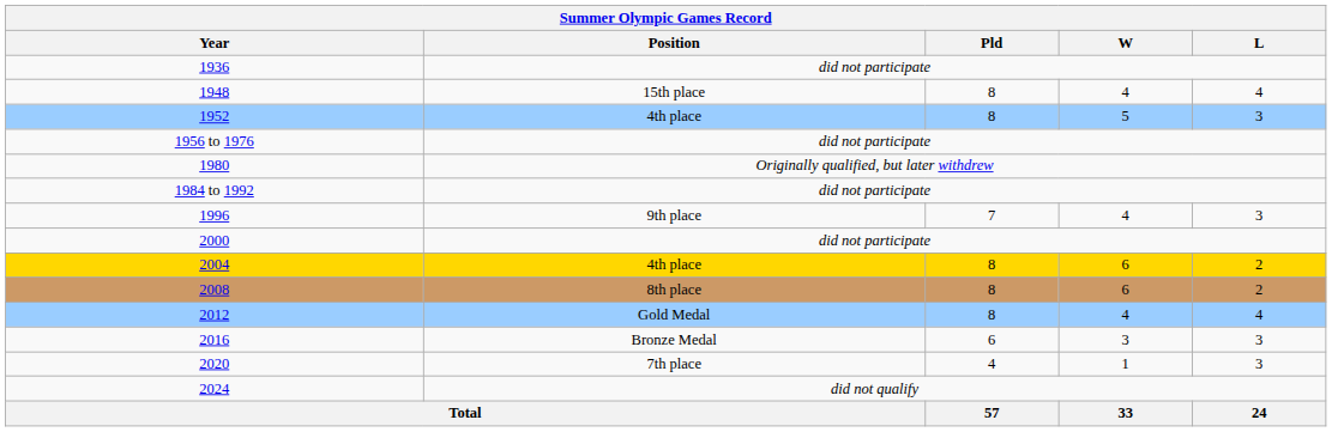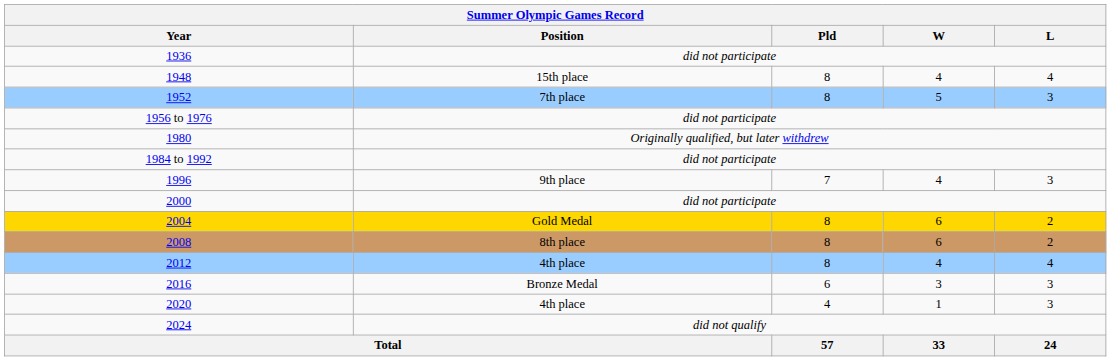 <table class="wikitable" width=80% style="text-align: center;font-size:90%;">
 <tr>
 <th colspan=5><a href='#'>Summer Olympic Games Record</a></th>
 </tr>
 <tr>
 <th width=25%>Year</th>
 <th width=30%>Position</th>
 <th width=8%>Pld</th>
 <th width=8%>W</th>
 <th width=8%>L</th>
 </tr>
 <tr>
 <td> <a href='#'>1936</a></td>
 <td colspan=4><em>did not participate</em></td>
 </tr>
 <tr>
 <td> <a href='#'>1948</a></td>
 <td>15th place</td>
 <td>8</td>
 <td>4</td>
 <td>4</td>
 </tr>
 <tr style="background:#9acdff;">
 <td> <a href='#'>1952</a></td>
-<td>4th place</td>
+<td>7th place</td>
 <td>8</td>
 <td>5</td>
 <td>3</td>
 </tr>
 <tr>
 <td><a href='#'>1956</a> to <a href='#'>1976</a></td>
 <td colspan=4><em>did not participate</em></td>
 </tr>
 <tr>
 <td> <a href='#'>1980</a></td>
 <td colspan=4><em>Originally qualified, but later <a href='#'>withdrew</a></em></td>
 </tr>
 <tr>
 <td><a href='#'>1984</a> to <a href='#'>1992</a></td>
 <td colspan=4><em>did not participate</em></td>
 </tr>
 <tr>
 <td> <a href='#'>1996</a></td>
 <td>9th place</td>
 <td>7</td>
 <td>4</td>
 <td>3</td>
 </tr>
 <tr>
 <td> <a href='#'>2000</a></td>
 <td colspan=4><em>did not participate</em></td>
 </tr>
 <tr bgcolor=gold>
 <td> <a href='#'>2004</a></td>
-<td>4th place</td>
+<td>Gold Medal</td>
 <td>8</td>
 <td>6</td>
 <td>2</td>
 </tr>
 <tr bgcolor=cc9966>
 <td> <a href='#'>2008</a></td>
 <td>8th place</td>
 <td>8</td>
 <td>6</td>
 <td>2</td>
 </tr>
 <tr style="background:#9acdff;">
 <td> <a href='#'>2012</a></td>
-<td>Gold Medal</td>
+<td>4th place</td>
 <td>8</td>
 <td>4</td>
 <td>4</td>
 </tr>
 <tr>
 <td> <a href='#'>2016</a></td>
 <td>Bronze Medal</td>
 <td>6</td>
 <td>3</td>
 <td>3</td>
 </tr>
 <tr>
 <td> <a href='#'>2020</a></td>
-<td>7th place</td>
+<td>4th place</td>
 <td>4</td>
 <td>1</td>
 <td>3</td>
 </tr>
 <tr>
 <td> <a href='#'>2024</a></td>
 <td colspan=4><em>did not qualify</em></td>
 </tr>
 <tr>
 <th colspan=2>Total</th>
 <th>57</th>
 <th>33</th>
 <th>24</th>
 </tr>
 </table>
